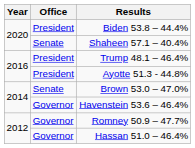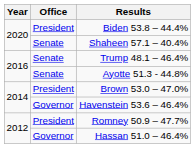 <table class=wikitable>
 <tr>
 <th width="30">Year</th>
 <th width="60">Office</th>
 <th width="180">Results</th>
 </tr>
 <tr>
 <td rowspan="2">2020</td>
 <td><a href='#'>President</a></td>
 <td align="right" ><a href='#'>Biden</a> 53.8 – 44.4%</td>
 </tr>
 <tr>
 <td><a href='#'>Senate</a></td>
 <td align="right" ><a href='#'>Shaheen</a> 57.1 – 40.4%</td>
 </tr>
 <tr>
 <td rowspan="2">2016</td>
-<td><a href='#'>President</a></td>
+<td><a href='#'>Senate</a></td>
 <td align="right" ><a href='#'>Trump</a> 48.1 – 46.4%</td>
 </tr>
 <tr>
-<td><a href='#'>President</a></td>
+<td><a href='#'>Senate</a></td>
 <td align="right" ><a href='#'>Ayotte</a> 51.3 - 44.8%</td>
 </tr>
 <tr>
 <td rowspan="2">2014</td>
-<td><a href='#'>Senate</a></td>
+<td><a href='#'>President</a></td>
 <td align="right" ><a href='#'>Brown</a> 53.0 – 47.0%</td>
 </tr>
 <tr>
 <td><a href='#'>Governor</a></td>
 <td align="right" ><a href='#'>Havenstein</a> 53.6 – 46.4%</td>
 </tr>
 <tr>
 <td rowspan="2">2012</td>
-<td><a href='#'>Governor</a></td>
+<td><a href='#'>President</a></td>
 <td align="right" ><a href='#'>Romney</a> 50.9 – 47.7%</td>
 </tr>
 <tr>
 <td><a href='#'>Governor</a></td>
 <td align="right" ><a href='#'>Hassan</a> 51.0 – 46.4%</td>
 </tr>
 </table>
